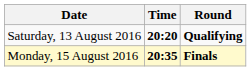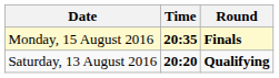 <table class="wikitable">
 <tr>
 <th>Date</th>
 <th>Time</th>
 <th>Round</th>
 </tr>
+<tr style=background:lemonchiffon>
+<td>Monday, 15 August 2016</td>
+<td><strong>20:35</strong></td>
+<td><strong>Finals</strong></td>
+</tr>
 <tr>
 <td>Saturday, 13 August 2016</td>
 <td><strong>20:20</strong></td>
 <td><strong>Qualifying</strong></td>
 </tr>
-<tr style=background:lemonchiffon>
-<td>Monday, 15 August 2016</td>
-<td><strong>20:35</strong></td>
-<td><strong>Finals</strong></td>
-</tr>
 </table>
